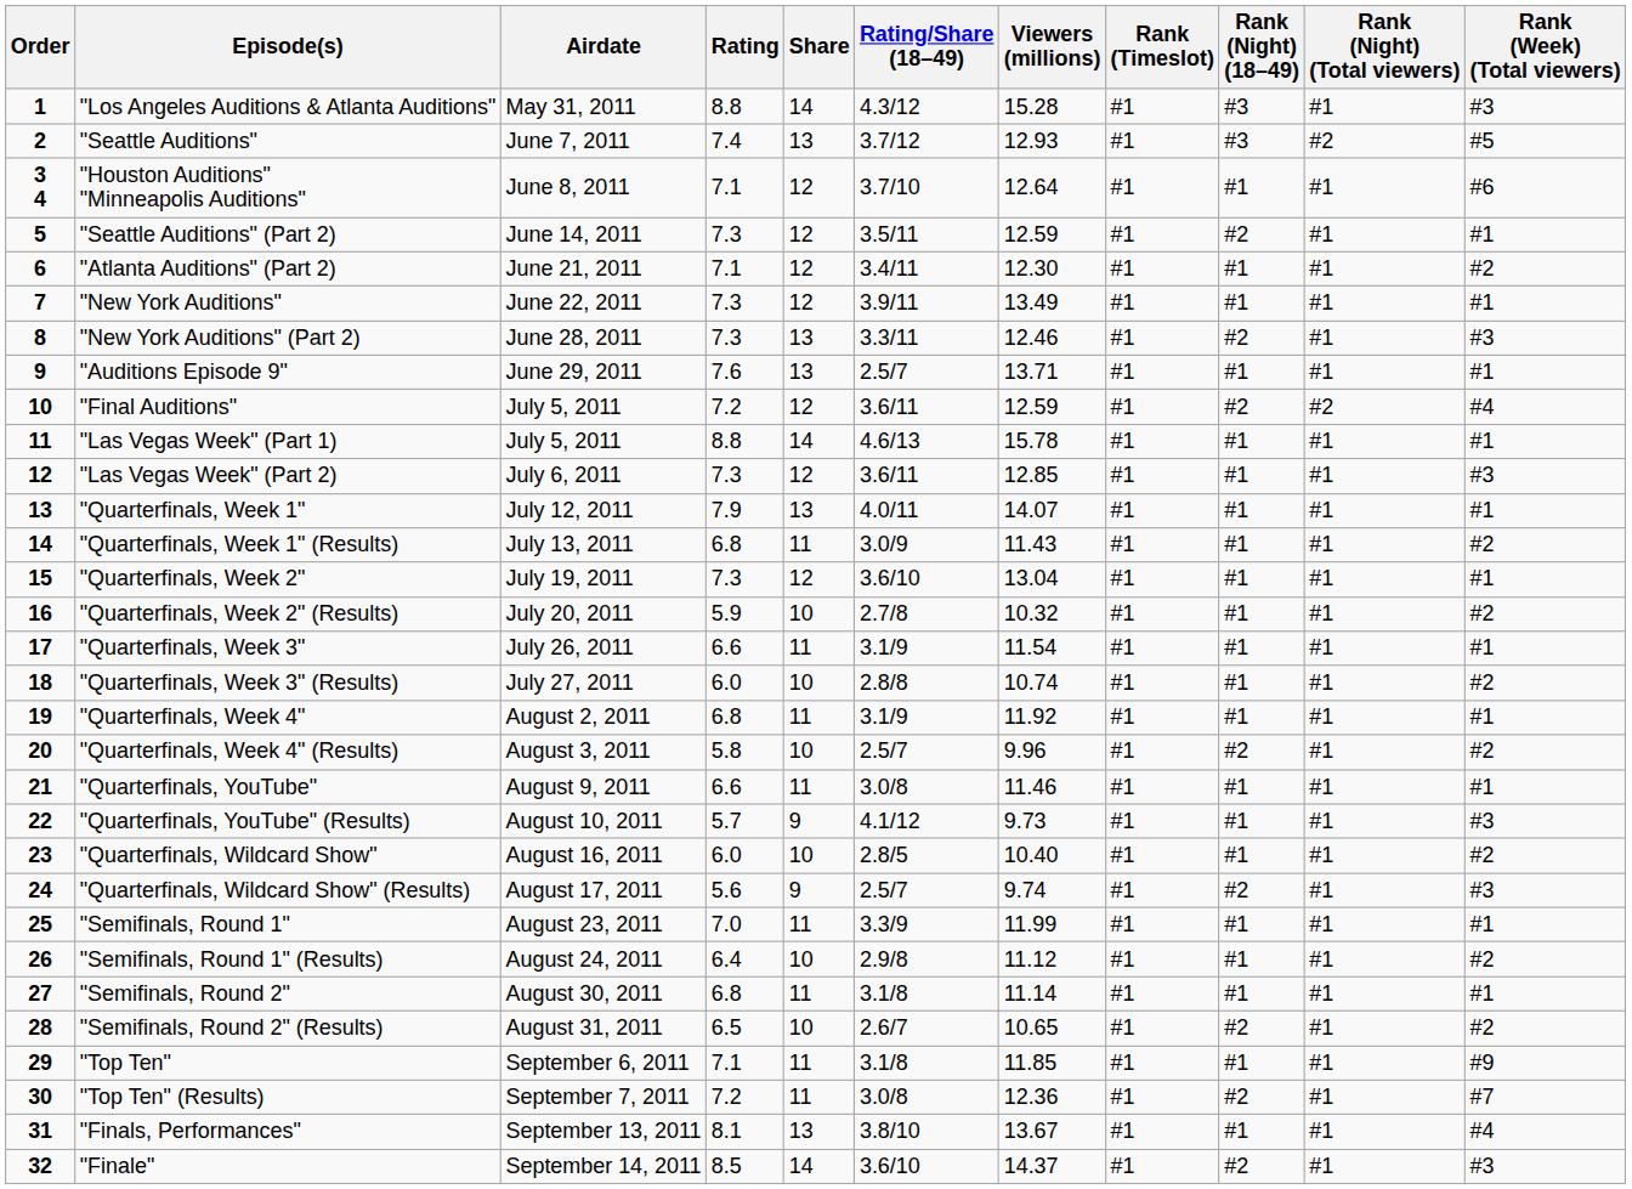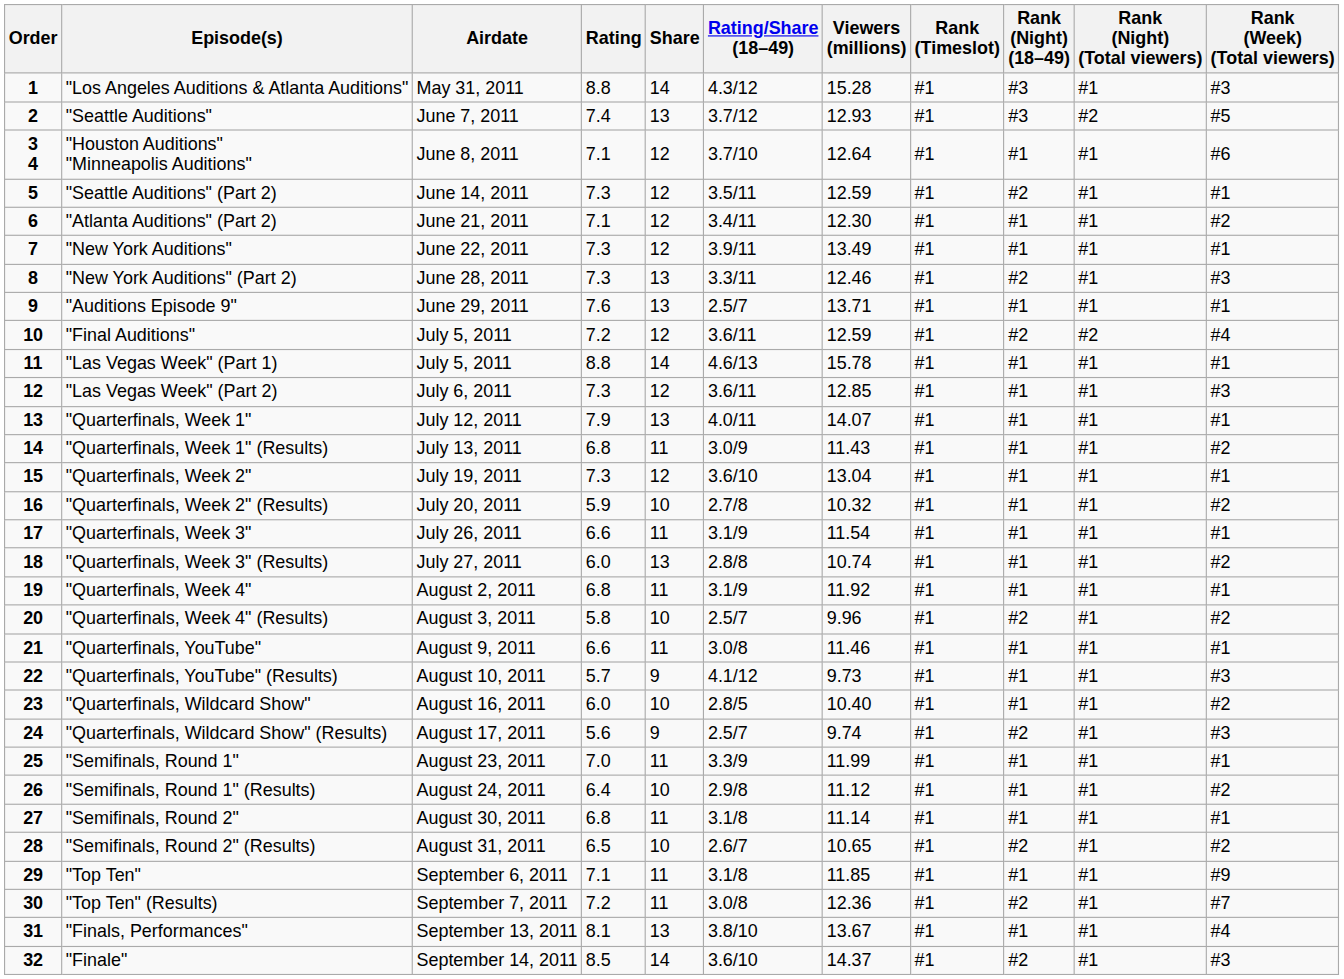 <table class="wikitable sortable">
 <tr>
 <th>Order</th>
 <th>Episode(s)</th>
 <th>Airdate</th>
 <th>Rating</th>
 <th>Share</th>
 <th><a href='#'>Rating/Share</a><br>(18–49)</th>
 <th>Viewers<br>(millions)</th>
 <th>Rank<br>(Timeslot)</th>
 <th>Rank<br>(Night)<br>(18–49)</th>
 <th>Rank<br>(Night)<br>(Total viewers)</th>
 <th>Rank<br>(Week)<br>(Total viewers)</th>
 </tr>
 <tr>
 <td style="text-align:center"><strong>1</strong></td>
 <td>"Los Angeles Auditions & Atlanta Auditions"</td>
 <td>May 31, 2011</td>
 <td>8.8</td>
 <td>14</td>
 <td>4.3/12</td>
 <td>15.28</td>
 <td>#1</td>
 <td>#3</td>
 <td>#1</td>
 <td>#3 </td>
 </tr>
 <tr>
 <td style="text-align:center"><strong>2</strong></td>
 <td>"Seattle Auditions"</td>
 <td>June 7, 2011</td>
 <td>7.4</td>
 <td>13</td>
 <td>3.7/12</td>
 <td>12.93 </td>
 <td>#1</td>
 <td>#3</td>
 <td>#2</td>
 <td>#5 </td>
 </tr>
 <tr>
 <td style="text-align:center"><strong>3</strong><br><strong>4</strong></td>
 <td>"Houston Auditions"<br>"Minneapolis Auditions"</td>
 <td>June 8, 2011</td>
 <td>7.1</td>
 <td>12</td>
 <td>3.7/10</td>
 <td>12.64 </td>
 <td>#1</td>
 <td>#1</td>
 <td>#1</td>
 <td>#6</td>
 </tr>
 <tr>
 <td style="text-align:center"><strong>5</strong></td>
 <td>"Seattle Auditions" (Part 2)</td>
 <td>June 14, 2011</td>
 <td>7.3</td>
 <td>12</td>
 <td>3.5/11</td>
 <td>12.59 </td>
 <td>#1</td>
 <td>#2</td>
 <td>#1</td>
 <td>#1 </td>
 </tr>
 <tr>
 <td style="text-align:center"><strong>6</strong></td>
 <td>"Atlanta Auditions" (Part 2)</td>
 <td>June 21, 2011</td>
 <td>7.1</td>
 <td>12</td>
 <td>3.4/11</td>
 <td>12.30 </td>
 <td>#1</td>
 <td>#1</td>
 <td>#1</td>
 <td>#2 </td>
 </tr>
 <tr>
 <td style="text-align:center"><strong>7</strong></td>
 <td>"New York Auditions"</td>
 <td>June 22, 2011</td>
 <td>7.3</td>
 <td>12</td>
 <td>3.9/11</td>
 <td>13.49 </td>
 <td>#1</td>
 <td>#1</td>
 <td>#1</td>
 <td>#1</td>
 </tr>
 <tr>
 <td style="text-align:center"><strong>8</strong></td>
 <td>"New York Auditions" (Part 2)</td>
 <td>June 28, 2011</td>
 <td>7.3</td>
 <td>13</td>
 <td>3.3/11</td>
 <td>12.46 </td>
 <td>#1</td>
 <td>#2</td>
 <td>#1</td>
 <td>#3 </td>
 </tr>
 <tr>
 <td style="text-align:center"><strong>9</strong></td>
 <td>"Auditions Episode 9"</td>
 <td>June 29, 2011</td>
 <td>7.6</td>
 <td>13</td>
 <td>2.5/7</td>
 <td>13.71 </td>
 <td>#1</td>
 <td>#1</td>
 <td>#1</td>
 <td>#1</td>
 </tr>
 <tr>
 <td style="text-align:center"><strong>10</strong></td>
 <td>"Final Auditions"</td>
 <td>July 5, 2011</td>
 <td>7.2</td>
 <td>12</td>
 <td>3.6/11</td>
 <td>12.59 </td>
 <td>#1</td>
 <td>#2</td>
 <td>#2</td>
 <td>#4 </td>
 </tr>
 <tr>
 <td style="text-align:center"><strong>11</strong></td>
 <td>"Las Vegas Week" (Part 1)</td>
 <td>July 5, 2011</td>
 <td>8.8</td>
 <td>14</td>
 <td>4.6/13</td>
 <td>15.78</td>
 <td>#1</td>
 <td>#1</td>
 <td>#1</td>
 <td>#1</td>
 </tr>
 <tr>
 <td style="text-align:center"><strong>12</strong></td>
 <td>"Las Vegas Week" (Part 2)</td>
 <td>July 6, 2011</td>
 <td>7.3</td>
 <td>12</td>
 <td>3.6/11</td>
 <td>12.85 </td>
 <td>#1</td>
 <td>#1</td>
 <td>#1</td>
 <td>#3</td>
 </tr>
 <tr>
 <td style="text-align:center"><strong>13</strong></td>
 <td>"Quarterfinals, Week 1"</td>
 <td>July 12, 2011</td>
 <td>7.9</td>
 <td>13</td>
 <td>4.0/11</td>
 <td>14.07 </td>
 <td>#1</td>
 <td>#1</td>
 <td>#1</td>
 <td>#1 </td>
 </tr>
 <tr>
 <td style="text-align:center"><strong>14</strong></td>
 <td>"Quarterfinals, Week 1" (Results)</td>
 <td>July 13, 2011</td>
 <td>6.8</td>
 <td>11</td>
 <td>3.0/9</td>
 <td>11.43 </td>
 <td>#1</td>
 <td>#1</td>
 <td>#1</td>
 <td>#2</td>
 </tr>
 <tr>
 <td style="text-align:center"><strong>15</strong></td>
 <td>"Quarterfinals, Week 2"</td>
 <td>July 19, 2011</td>
 <td>7.3</td>
 <td>12</td>
 <td>3.6/10</td>
 <td>13.04 </td>
 <td>#1</td>
 <td>#1</td>
 <td>#1</td>
 <td>#1</td>
 </tr>
 <tr>
 <td style="text-align:center"><strong>16</strong></td>
 <td>"Quarterfinals, Week 2" (Results)</td>
 <td>July 20, 2011</td>
 <td>5.9</td>
 <td>10</td>
 <td>2.7/8</td>
 <td>10.32 </td>
 <td>#1</td>
 <td>#1</td>
 <td>#1</td>
 <td>#2</td>
 </tr>
 <tr>
 <td style="text-align:center"><strong>17</strong></td>
 <td>"Quarterfinals, Week 3"</td>
 <td>July 26, 2011</td>
 <td>6.6</td>
 <td>11</td>
 <td>3.1/9</td>
 <td>11.54 </td>
 <td>#1</td>
 <td>#1</td>
 <td>#1</td>
 <td>#1 </td>
 </tr>
 <tr>
 <td style="text-align:center"><strong>18</strong></td>
 <td>"Quarterfinals, Week 3" (Results)</td>
 <td>July 27, 2011</td>
 <td>6.0</td>
-<td>10</td>
+<td>13</td>
 <td>2.8/8</td>
 <td>10.74 </td>
 <td>#1</td>
 <td>#1</td>
 <td>#1</td>
 <td>#2</td>
 </tr>
 <tr>
 <td style="text-align:center"><strong>19</strong></td>
 <td>"Quarterfinals, Week 4"</td>
 <td>August 2, 2011</td>
 <td>6.8</td>
 <td>11</td>
 <td>3.1/9</td>
 <td>11.92 </td>
 <td>#1</td>
 <td>#1</td>
 <td>#1</td>
 <td>#1 </td>
 </tr>
 <tr>
 <td style="text-align:center"><strong>20</strong></td>
 <td>"Quarterfinals, Week 4" (Results)</td>
 <td>August 3, 2011</td>
 <td>5.8</td>
 <td>10</td>
 <td>2.5/7</td>
 <td>9.96 </td>
 <td>#1</td>
 <td>#2</td>
 <td>#1</td>
 <td>#2</td>
 </tr>
 <tr>
 <td style="text-align:center"><strong>21</strong></td>
 <td>"Quarterfinals, YouTube"</td>
 <td>August 9, 2011</td>
 <td>6.6</td>
 <td>11</td>
 <td>3.0/8</td>
 <td>11.46 </td>
 <td>#1</td>
 <td>#1</td>
 <td>#1</td>
 <td>#1 </td>
 </tr>
 <tr>
 <td style="text-align:center"><strong>22</strong></td>
 <td>"Quarterfinals, YouTube" (Results)</td>
 <td>August 10, 2011</td>
 <td>5.7</td>
 <td>9</td>
 <td>4.1/12</td>
 <td>9.73 </td>
 <td>#1</td>
 <td>#1</td>
 <td>#1</td>
 <td>#3</td>
 </tr>
 <tr>
 <td style="text-align:center"><strong>23</strong></td>
 <td>"Quarterfinals, Wildcard Show"</td>
 <td>August 16, 2011</td>
 <td>6.0</td>
 <td>10</td>
 <td>2.8/5</td>
 <td>10.40 </td>
 <td>#1</td>
 <td>#1</td>
 <td>#1</td>
 <td>#2 </td>
 </tr>
 <tr>
 <td style="text-align:center"><strong>24</strong></td>
 <td>"Quarterfinals, Wildcard Show" (Results)</td>
 <td>August 17, 2011</td>
 <td>5.6</td>
 <td>9</td>
 <td>2.5/7</td>
 <td>9.74 </td>
 <td>#1</td>
 <td>#2</td>
 <td>#1</td>
 <td>#3</td>
 </tr>
 <tr>
 <td style="text-align:center"><strong>25</strong></td>
 <td>"Semifinals, Round 1"</td>
 <td>August 23, 2011</td>
 <td>7.0</td>
 <td>11</td>
 <td>3.3/9</td>
 <td>11.99 </td>
 <td>#1</td>
 <td>#1</td>
 <td>#1</td>
 <td>#1 </td>
 </tr>
 <tr>
 <td style="text-align:center"><strong>26</strong></td>
 <td>"Semifinals, Round 1" (Results)</td>
 <td>August 24, 2011</td>
 <td>6.4</td>
 <td>10</td>
 <td>2.9/8</td>
 <td>11.12 </td>
 <td>#1</td>
 <td>#1</td>
 <td>#1</td>
 <td>#2</td>
 </tr>
 <tr>
 <td style="text-align:center"><strong>27</strong></td>
 <td>"Semifinals, Round 2"</td>
 <td>August 30, 2011</td>
 <td>6.8</td>
 <td>11</td>
 <td>3.1/8</td>
 <td>11.14 </td>
 <td>#1</td>
 <td>#1</td>
 <td>#1</td>
 <td>#1 </td>
 </tr>
 <tr>
 <td style="text-align:center"><strong>28</strong></td>
 <td>"Semifinals, Round 2" (Results)</td>
 <td>August 31, 2011</td>
 <td>6.5</td>
 <td>10</td>
 <td>2.6/7</td>
 <td>10.65 </td>
 <td>#1</td>
 <td>#2</td>
 <td>#1</td>
 <td>#2</td>
 </tr>
 <tr>
 <td style="text-align:center"><strong>29</strong></td>
 <td>"Top Ten"</td>
 <td>September 6, 2011</td>
 <td>7.1</td>
 <td>11</td>
 <td>3.1/8</td>
 <td>11.85 </td>
 <td>#1</td>
 <td>#1</td>
 <td>#1</td>
 <td>#9 </td>
 </tr>
 <tr>
 <td style="text-align:center"><strong>30</strong></td>
 <td>"Top Ten" (Results)</td>
 <td>September 7, 2011</td>
 <td>7.2</td>
 <td>11</td>
 <td>3.0/8</td>
 <td>12.36 </td>
 <td>#1</td>
 <td>#2</td>
 <td>#1</td>
 <td>#7</td>
 </tr>
 <tr>
 <td style="text-align:center"><strong>31</strong></td>
 <td>"Finals, Performances"</td>
 <td>September 13, 2011</td>
 <td>8.1</td>
 <td>13</td>
 <td>3.8/10</td>
 <td>13.67 </td>
 <td>#1</td>
 <td>#1</td>
 <td>#1</td>
 <td>#4 </td>
 </tr>
 <tr>
 <td style="text-align:center"><strong>32</strong></td>
 <td>"Finale"</td>
 <td>September 14, 2011</td>
 <td>8.5</td>
 <td>14</td>
 <td>3.6/10</td>
 <td>14.37 </td>
 <td>#1</td>
 <td>#2</td>
 <td>#1</td>
 <td>#3</td>
 </tr>
 </table>
